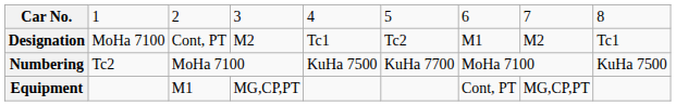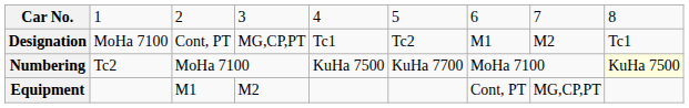 <table class="wikitable">
 <tr>
 <th>Car No.</th>
 <td>1</td>
 <td>2</td>
 <td>3</td>
 <td>4</td>
 <td>5</td>
 <td>6</td>
 <td>7</td>
 <td>8</td>
 </tr>
 <tr>
 <th>Designation</th>
 <td>MoHa 7100</td>
 <td>Cont, PT</td>
-<td>M2</td>
+<td>MG,CP,PT</td>
 <td>Tc1</td>
 <td>Tc2</td>
 <td>M1</td>
 <td>M2</td>
 <td>Tc1</td>
 </tr>
 <tr>
 <th>Numbering</th>
 <td>Tc2</td>
 <td colspan="2">MoHa 7100</td>
 <td>KuHa 7500</td>
 <td>KuHa 7700</td>
 <td colspan="2">MoHa 7100</td>
-<td>KuHa 7500</td>
+<td style="background: lightyellow;">KuHa 7500</td>
 </tr>
 <tr>
 <th>Equipment</th>
 <td> </td>
 <td>M1</td>
-<td>MG,CP,PT</td>
+<td>M2</td>
 <td> </td>
 <td> </td>
 <td>Cont, PT</td>
 <td>MG,CP,PT</td>
 <td> </td>
 </tr>
 </table>
